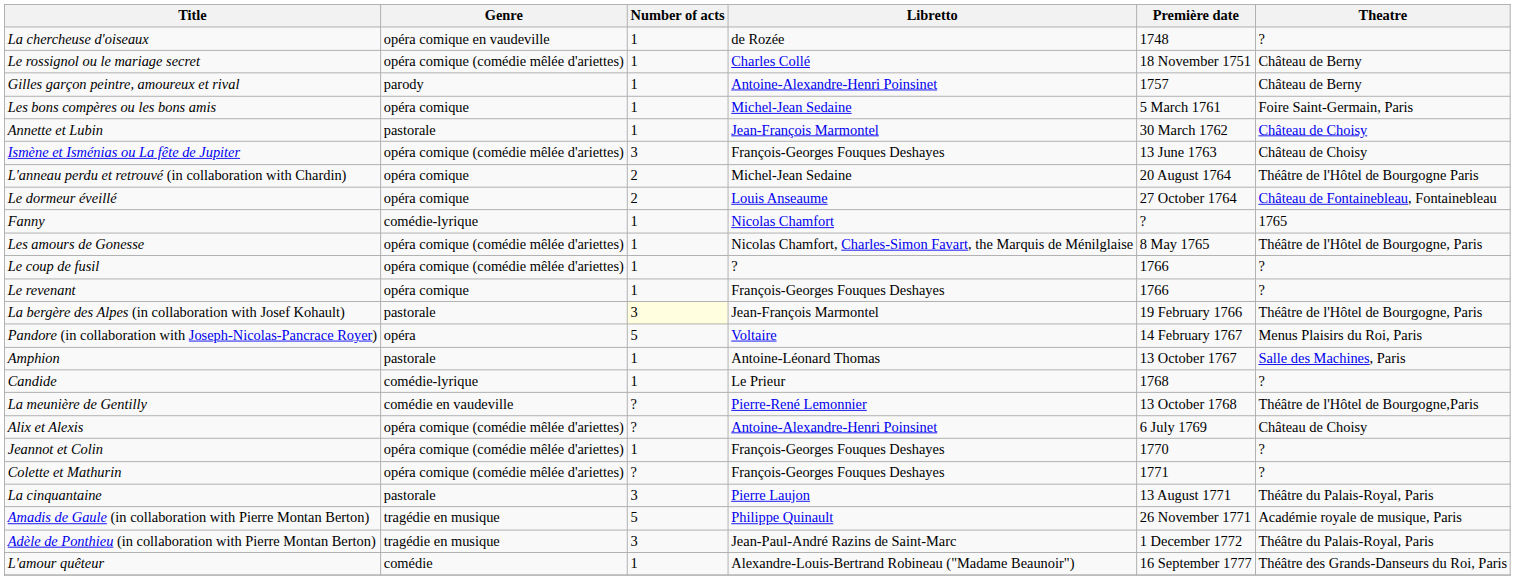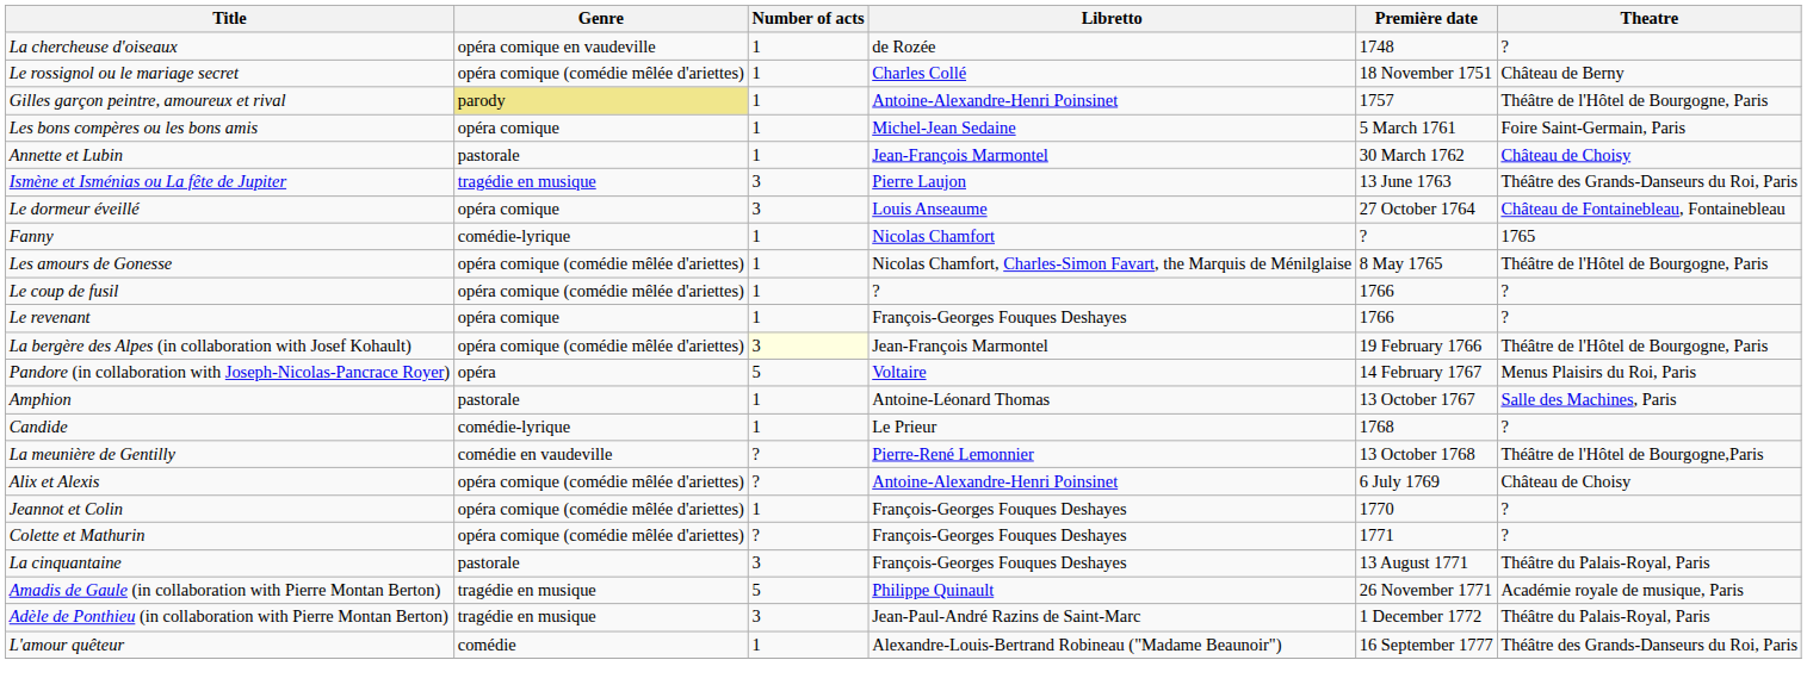 <table class="wikitable sortable">
 <tr>
 <th>Title</th>
 <th>Genre</th>
 <th>Number of acts</th>
 <th>Libretto</th>
 <th>Première date</th>
 <th>Theatre</th>
 </tr>
 <tr>
 <td><em>La chercheuse d'oiseaux</em></td>
 <td>opéra comique en vaudeville</td>
 <td>1</td>
 <td>de Rozée</td>
 <td>1748</td>
 <td>?</td>
 </tr>
 <tr>
 <td><em>Le rossignol ou le mariage secret</em></td>
 <td>opéra comique (comédie mêlée d'ariettes)</td>
 <td>1</td>
 <td><a href='#'>Charles Collé</a></td>
 <td>18 November 1751</td>
 <td>Château de Berny</td>
 </tr>
 <tr>
 <td><em>Gilles garçon peintre, amoureux et rival</em></td>
-<td>parody</td>
+<td style="background: khaki;">parody</td>
 <td>1</td>
 <td><a href='#'>Antoine-Alexandre-Henri Poinsinet</a></td>
 <td>1757</td>
-<td>Château de Berny</td>
+<td>Théâtre de l'Hôtel de Bourgogne, Paris</td>
 </tr>
 <tr>
 <td><em>Les bons compères ou les bons amis</em></td>
 <td>opéra comique</td>
 <td>1</td>
 <td><a href='#'>Michel-Jean Sedaine</a></td>
 <td>5 March 1761</td>
 <td>Foire Saint-Germain, Paris</td>
 </tr>
 <tr>
 <td><em>Annette et Lubin</em></td>
 <td>pastorale</td>
 <td>1</td>
 <td><a href='#'>Jean-François Marmontel</a></td>
 <td>30 March 1762</td>
 <td><a href='#'>Château de Choisy</a></td>
 </tr>
 <tr>
 <td><em><a href='#'>Ismène et Isménias ou La fête de Jupiter</a></em></td>
-<td>opéra comique (comédie mêlée d'ariettes)</td>
+<td><a href='#'>tragédie en musique</a></td>
 <td>3</td>
-<td>François-Georges Fouques Deshayes</td>
+<td><a href='#'>Pierre Laujon</a></td>
 <td>13 June 1763</td>
-<td>Château de Choisy</td>
-</tr>
-<tr>
-<td><em>L'anneau perdu et retrouvé</em> (in collaboration with Chardin)</td>
-<td>opéra comique</td>
-<td>2</td>
-<td>Michel-Jean Sedaine</td>
-<td>20 August 1764</td>
-<td>Théâtre de l'Hôtel de Bourgogne Paris</td>
+<td>Théâtre des Grands-Danseurs du Roi, Paris</td>
 </tr>
 <tr>
 <td><em>Le dormeur éveillé</em></td>
 <td>opéra comique</td>
-<td>2</td>
+<td>3</td>
 <td><a href='#'>Louis Anseaume</a></td>
 <td>27 October 1764</td>
 <td><a href='#'>Château de Fontainebleau</a>, Fontainebleau</td>
 </tr>
 <tr>
 <td><em>Fanny</em></td>
 <td>comédie-lyrique</td>
 <td>1</td>
 <td><a href='#'>Nicolas Chamfort</a></td>
 <td>?</td>
 <td>1765</td>
 </tr>
 <tr>
 <td><em>Les amours de Gonesse</em></td>
 <td>opéra comique (comédie mêlée d'ariettes)</td>
 <td>1</td>
 <td>Nicolas Chamfort, <a href='#'>Charles-Simon Favart</a>, the Marquis de Ménilglaise</td>
 <td>8 May 1765</td>
 <td>Théâtre de l'Hôtel de Bourgogne, Paris</td>
 </tr>
 <tr>
 <td><em>Le coup de fusil</em></td>
 <td>opéra comique (comédie mêlée d'ariettes)</td>
 <td>1</td>
 <td>?</td>
 <td>1766</td>
 <td>?</td>
 </tr>
 <tr>
 <td><em>Le revenant</em></td>
 <td>opéra comique</td>
 <td>1</td>
 <td>François-Georges Fouques Deshayes</td>
 <td>1766</td>
 <td>?</td>
 </tr>
 <tr>
 <td><em>La bergère des Alpes</em> (in collaboration with Josef Kohault)</td>
-<td>pastorale</td>
+<td>opéra comique (comédie mêlée d'ariettes)</td>
 <td style="background: lightyellow;">3</td>
 <td>Jean-François Marmontel</td>
 <td>19 February 1766</td>
 <td>Théâtre de l'Hôtel de Bourgogne, Paris</td>
 </tr>
 <tr>
 <td><em>Pandore</em> (in collaboration with <a href='#'>Joseph-Nicolas-Pancrace Royer</a>)</td>
 <td>opéra</td>
 <td>5</td>
 <td><a href='#'>Voltaire</a></td>
 <td>14 February 1767</td>
 <td>Menus Plaisirs du Roi, Paris</td>
 </tr>
 <tr>
 <td><em>Amphion</em></td>
 <td>pastorale</td>
 <td>1</td>
 <td>Antoine-Léonard Thomas</td>
 <td>13 October 1767</td>
 <td><a href='#'>Salle des Machines</a>, Paris</td>
 </tr>
 <tr>
 <td><em>Candide</em></td>
 <td>comédie-lyrique</td>
 <td>1</td>
 <td>Le Prieur</td>
 <td>1768</td>
 <td>?</td>
 </tr>
 <tr>
 <td><em>La meunière de Gentilly</em></td>
 <td>comédie en vaudeville</td>
 <td>?</td>
 <td><a href='#'>Pierre-René Lemonnier</a></td>
 <td>13 October 1768</td>
 <td>Théâtre de l'Hôtel de Bourgogne,Paris</td>
 </tr>
 <tr>
 <td><em>Alix et Alexis</em></td>
 <td>opéra comique (comédie mêlée d'ariettes)</td>
 <td>?</td>
 <td><a href='#'>Antoine-Alexandre-Henri Poinsinet</a></td>
 <td>6 July 1769</td>
 <td>Château de Choisy</td>
 </tr>
 <tr>
 <td><em>Jeannot et Colin</em></td>
 <td>opéra comique (comédie mêlée d'ariettes)</td>
 <td>1</td>
 <td>François-Georges Fouques Deshayes</td>
 <td>1770</td>
 <td>?</td>
 </tr>
 <tr>
 <td><em>Colette et Mathurin</em></td>
 <td>opéra comique (comédie mêlée d'ariettes)</td>
 <td>?</td>
 <td>François-Georges Fouques Deshayes</td>
 <td>1771</td>
 <td>?</td>
 </tr>
 <tr>
 <td><em>La cinquantaine</em></td>
 <td>pastorale</td>
 <td>3</td>
-<td><a href='#'>Pierre Laujon</a></td>
+<td>François-Georges Fouques Deshayes</td>
 <td>13 August 1771</td>
 <td>Théâtre du Palais-Royal, Paris</td>
 </tr>
 <tr>
 <td><em><a href='#'>Amadis de Gaule</a></em> (in collaboration with Pierre Montan Berton)</td>
 <td>tragédie en musique</td>
 <td>5</td>
 <td><a href='#'>Philippe Quinault</a></td>
 <td>26 November 1771</td>
 <td>Académie royale de musique, Paris</td>
 </tr>
 <tr>
 <td><em><a href='#'>Adèle de Ponthieu</a></em> (in collaboration with Pierre Montan Berton)</td>
 <td>tragédie en musique</td>
 <td>3</td>
 <td>Jean-Paul-André Razins de Saint-Marc</td>
 <td>1 December 1772</td>
 <td>Théâtre du Palais-Royal, Paris</td>
 </tr>
 <tr>
 <td><em>L'amour quêteur</em></td>
 <td>comédie</td>
 <td>1</td>
 <td>Alexandre-Louis-Bertrand Robineau ("Madame Beaunoir")</td>
 <td>16 September 1777</td>
 <td>Théâtre des Grands-Danseurs du Roi, Paris</td>
 </tr>
 <tr>
 </tr>
 </table>
